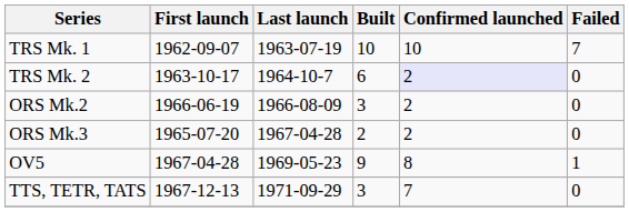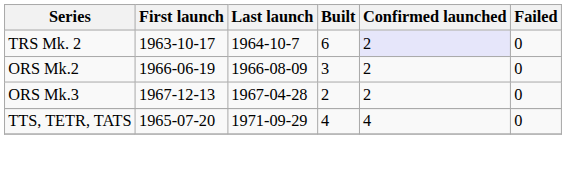 <table class="wikitable" border="1">
 <tr>
 <th>Series</th>
 <th>First launch</th>
 <th>Last launch</th>
 <th>Built</th>
 <th>Confirmed launched</th>
 <th>Failed</th>
-</tr>
-<tr>
-<td>TRS Mk. 1</td>
-<td>1962-09-07</td>
-<td>1963-07-19</td>
-<td>10</td>
-<td>10</td>
-<td>7</td>
 </tr>
 <tr>
 <td>TRS Mk. 2</td>
 <td>1963-10-17</td>
 <td>1964-10-7</td>
 <td>6</td>
 <td style="background: lavender;">2</td>
 <td>0</td>
 </tr>
 <tr>
 <td>ORS Mk.2</td>
 <td>1966-06-19</td>
 <td>1966-08-09</td>
 <td>3</td>
 <td>2</td>
 <td>0</td>
 </tr>
 <tr>
 <td>ORS Mk.3</td>
-<td>1965-07-20</td>
+<td>1967-12-13</td>
 <td>1967-04-28</td>
 <td>2</td>
 <td>2</td>
 <td>0</td>
 </tr>
 <tr>
-<td>OV5</td>
-<td>1967-04-28</td>
-<td>1969-05-23</td>
-<td>9</td>
-<td>8</td>
-<td>1</td>
-</tr>
-<tr>
 </tr>
 <tr>
 <td>TTS, TETR, TATS</td>
-<td>1967-12-13</td>
+<td>1965-07-20</td>
 <td>1971-09-29</td>
-<td>3</td>
-<td>7</td>
+<td>4</td>
+<td>4</td>
 <td>0</td>
 </tr>
 <tr>
 </tr>
 </table>
